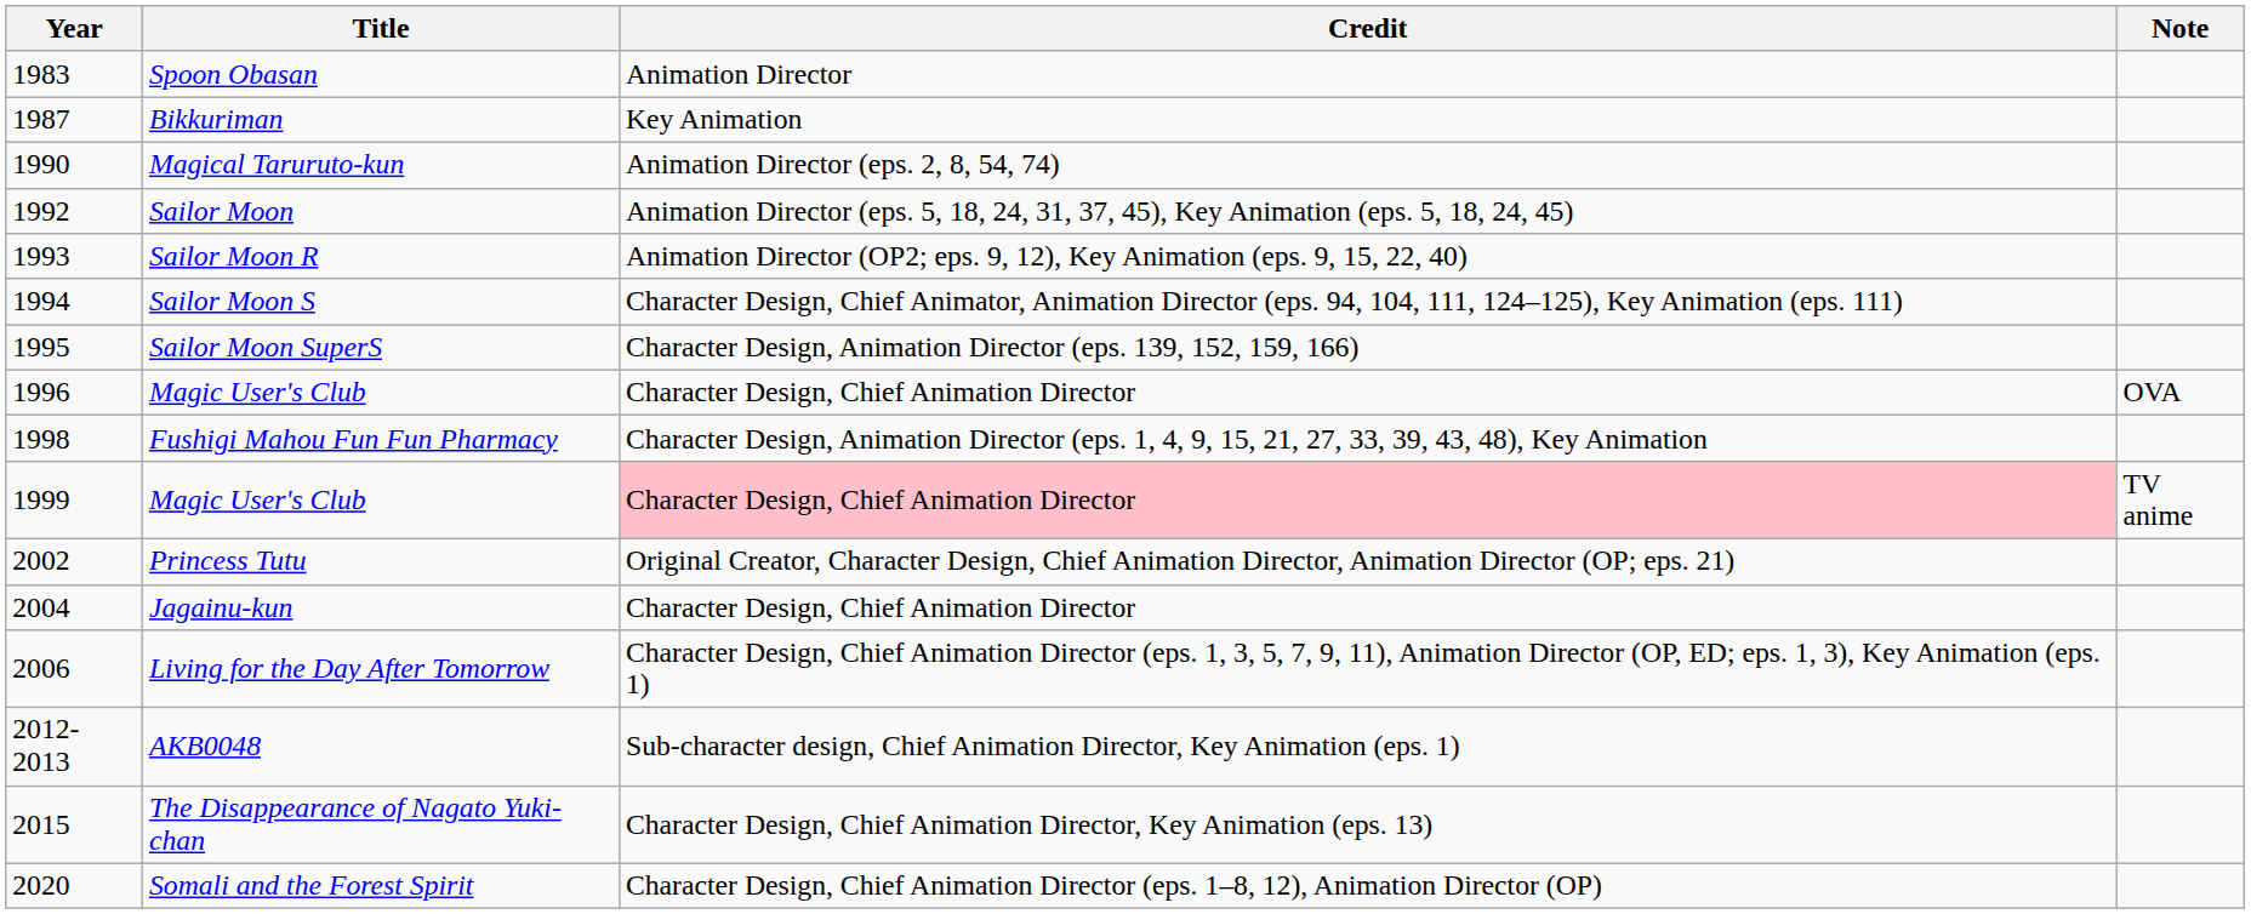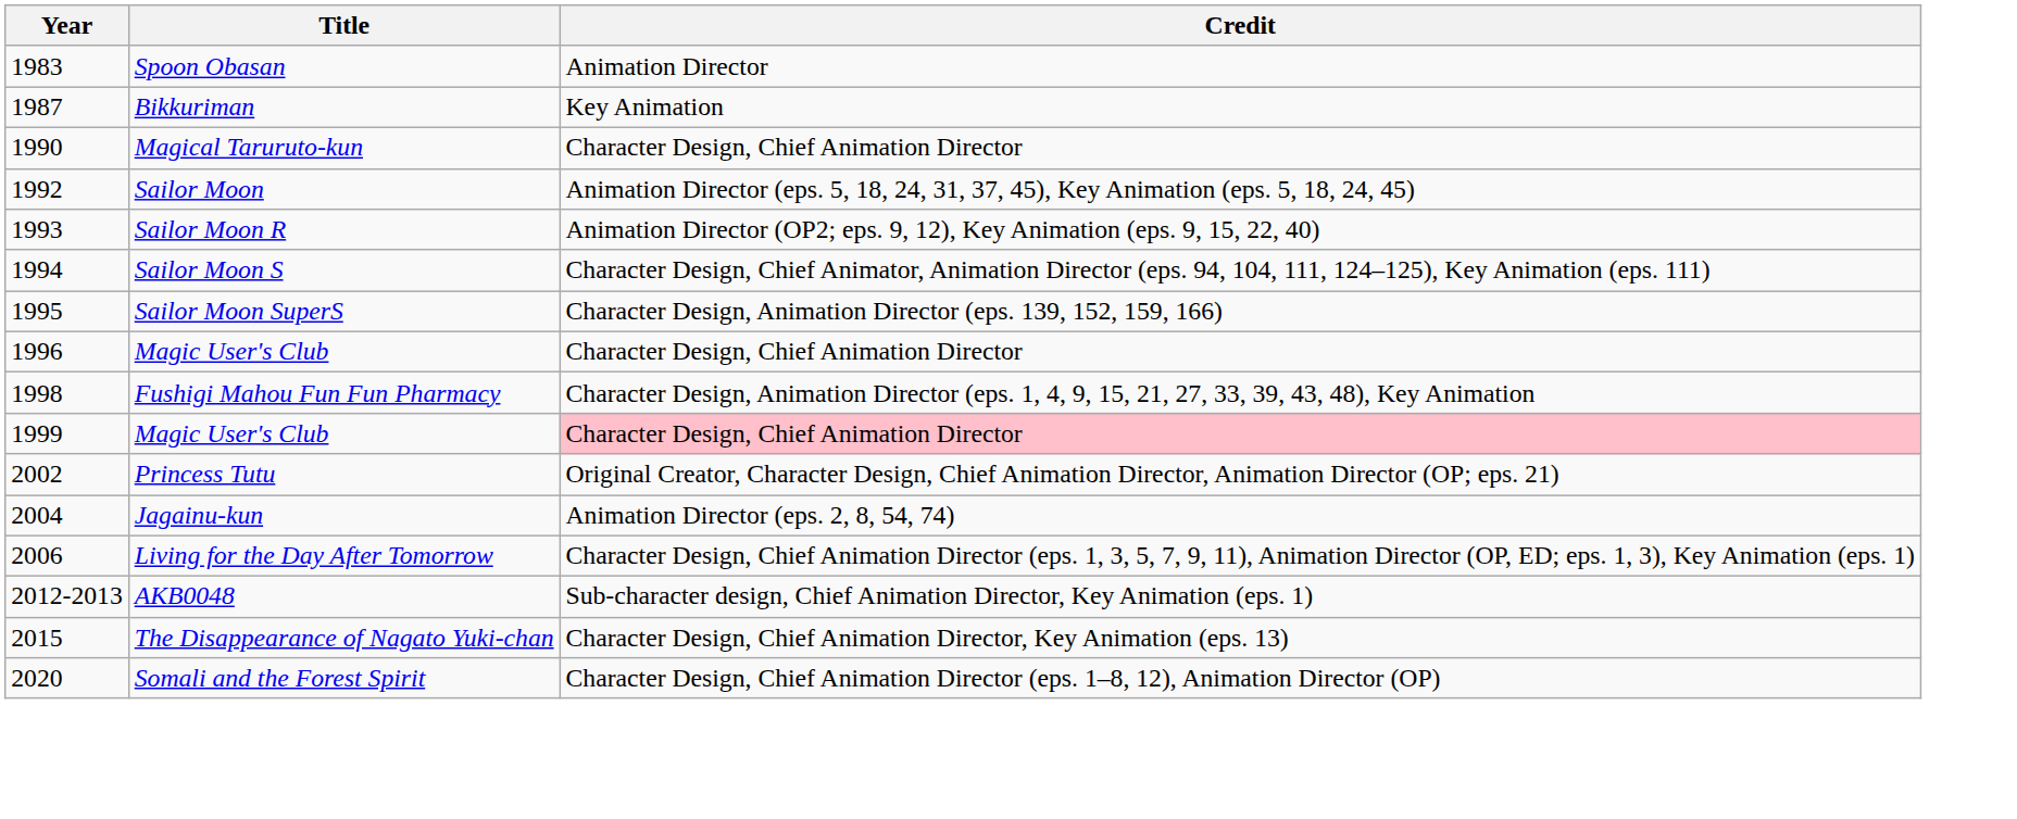 <table class="wikitable">
 <tr>
 <th>Year</th>
 <th>Title</th>
 <th>Credit</th>
-<th>Note</th>
 </tr>
 <tr>
 <td>1983</td>
 <td><em><a href='#'>Spoon Obasan</a></em></td>
 <td>Animation Director</td>
-<td></td>
 </tr>
 <tr>
 <td>1987</td>
 <td><em><a href='#'>Bikkuriman</a></em></td>
 <td>Key Animation</td>
-<td></td>
 </tr>
 <tr>
 <td>1990</td>
 <td><em><a href='#'>Magical Taruruto-kun</a></em></td>
-<td>Animation Director (eps. 2, 8, 54, 74)</td>
-<td></td>
+<td>Character Design, Chief Animation Director</td>
 </tr>
 <tr>
 <td>1992</td>
 <td><em><a href='#'>Sailor Moon</a></em></td>
 <td>Animation Director (eps. 5, 18, 24, 31, 37, 45), Key Animation (eps. 5, 18, 24, 45)</td>
-<td></td>
 </tr>
 <tr>
 <td>1993</td>
 <td><em><a href='#'>Sailor Moon R</a></em></td>
 <td>Animation Director (OP2; eps. 9, 12), Key Animation (eps. 9, 15, 22, 40)</td>
-<td></td>
 </tr>
 <tr>
 <td>1994</td>
 <td><em><a href='#'>Sailor Moon S</a></em></td>
 <td>Character Design, Chief Animator, Animation Director (eps. 94, 104, 111, 124–125), Key Animation (eps. 111)</td>
-<td></td>
 </tr>
 <tr>
 <td>1995</td>
 <td><em><a href='#'>Sailor Moon SuperS</a></em></td>
 <td>Character Design, Animation Director (eps. 139, 152, 159, 166)</td>
-<td></td>
 </tr>
 <tr>
 <td>1996</td>
 <td><em><a href='#'>Magic User's Club</a></em></td>
 <td>Character Design, Chief Animation Director</td>
-<td>OVA</td>
 </tr>
 <tr>
 <td>1998</td>
 <td><em><a href='#'>Fushigi Mahou Fun Fun Pharmacy</a></em></td>
 <td>Character Design, Animation Director (eps. 1, 4, 9, 15, 21, 27, 33, 39, 43, 48), Key Animation</td>
-<td></td>
 </tr>
 <tr>
 <td>1999</td>
 <td><em><a href='#'>Magic User's Club</a></em></td>
 <td style="background: pink;">Character Design, Chief Animation Director</td>
-<td>TV anime</td>
 </tr>
 <tr>
 <td>2002</td>
 <td><em><a href='#'>Princess Tutu</a></em></td>
 <td>Original Creator, Character Design, Chief Animation Director, Animation Director (OP; eps. 21)</td>
-<td></td>
 </tr>
 <tr>
 <td>2004</td>
 <td><a href='#'><em>Jagainu-kun</em></a></td>
-<td>Character Design, Chief Animation Director</td>
-<td></td>
+<td>Animation Director (eps. 2, 8, 54, 74)</td>
 </tr>
 <tr>
 <td>2006</td>
 <td><em><a href='#'>Living for the Day After Tomorrow</a></em></td>
 <td>Character Design, Chief Animation Director (eps. 1, 3, 5, 7, 9, 11), Animation Director (OP, ED; eps. 1, 3), Key Animation (eps. 1)</td>
-<td></td>
 </tr>
 <tr>
 <td>2012-2013</td>
 <td><em><a href='#'>AKB0048</a></em></td>
 <td>Sub-character design, Chief Animation Director, Key Animation (eps. 1)</td>
-<td></td>
 </tr>
 <tr>
 <td>2015</td>
 <td><em><a href='#'>The Disappearance of Nagato Yuki-chan</a></em></td>
 <td>Character Design, Chief Animation Director, Key Animation (eps. 13)</td>
-<td></td>
 </tr>
 <tr>
 <td>2020</td>
 <td><em><a href='#'>Somali and the Forest Spirit</a></em></td>
 <td>Character Design, Chief Animation Director (eps. 1–8, 12), Animation Director (OP)</td>
-<td></td>
 </tr>
 </table>
